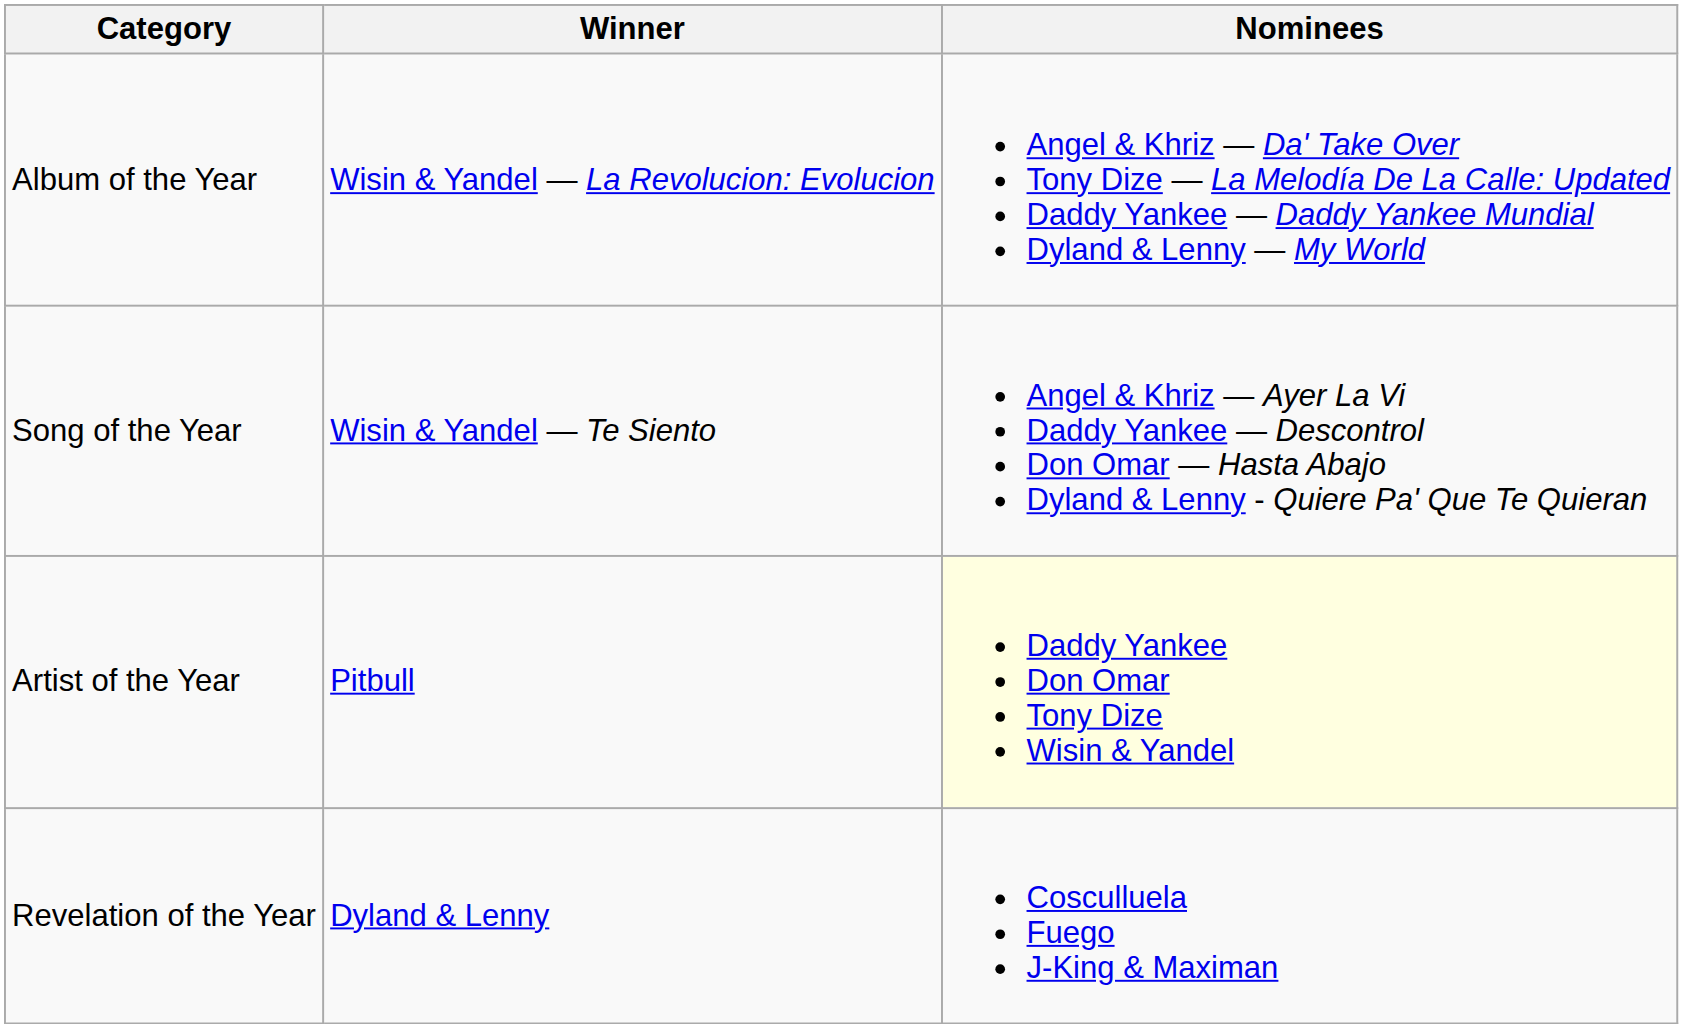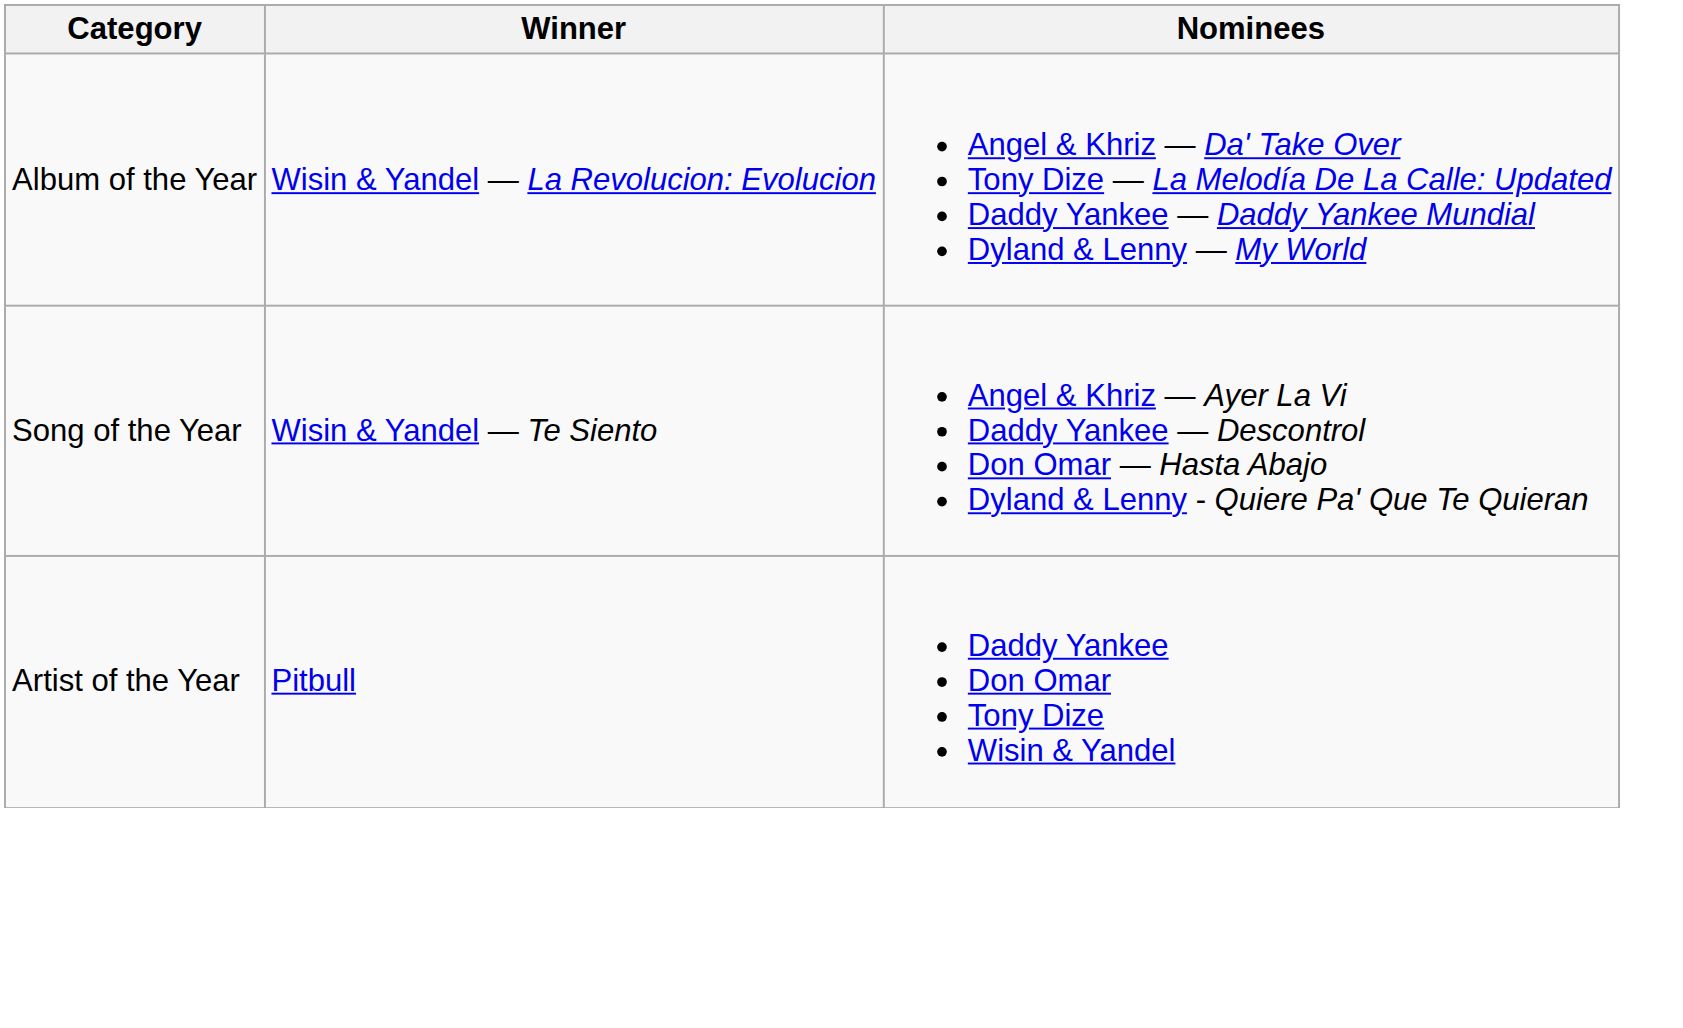 <table class="wikitable">
 <tr>
 <th>Category</th>
 <th>Winner</th>
 <th>Nominees</th>
 </tr>
 <tr>
 <td>Album of the Year</td>
 <td><a href='#'>Wisin & Yandel</a> — <em><a href='#'>La Revolucion: Evolucion</a></em></td>
 <td><br><ul><li><a href='#'>Angel & Khriz</a> — <em><a href='#'>Da' Take Over</a></em></li><li><a href='#'>Tony Dize</a> — <em><a href='#'>La Melodía De La Calle: Updated</a></em></li><li><a href='#'>Daddy Yankee</a> — <em><a href='#'>Daddy Yankee Mundial</a></em></li><li><a href='#'>Dyland & Lenny</a> — <em><a href='#'>My World</a></em></li></ul></td>
 </tr>
 <tr>
 <td>Song of the Year</td>
 <td><a href='#'>Wisin & Yandel</a> — <em>Te Siento</em></td>
 <td><br><ul><li><a href='#'>Angel & Khriz</a> — <em>Ayer La Vi</em></li><li><a href='#'>Daddy Yankee</a> — <em>Descontrol</em></li><li><a href='#'>Don Omar</a> — <em>Hasta Abajo</em></li><li><a href='#'>Dyland & Lenny</a> - <em>Quiere Pa' Que Te Quieran</em></li></ul></td>
 </tr>
 <tr>
 <td>Artist of the Year</td>
 <td><a href='#'>Pitbull</a></td>
-<td style="background: lightyellow;"><br><ul><li><a href='#'>Daddy Yankee</a></li><li><a href='#'>Don Omar</a></li><li><a href='#'>Tony Dize</a></li><li><a href='#'>Wisin & Yandel</a></li></ul></td>
-</tr>
-<tr>
-<td>Revelation of the Year</td>
-<td><a href='#'>Dyland & Lenny</a></td>
-<td><br><ul><li><a href='#'>Cosculluela</a></li><li><a href='#'>Fuego</a></li><li><a href='#'>J-King & Maximan</a></li></ul></td>
+<td><br><ul><li><a href='#'>Daddy Yankee</a></li><li><a href='#'>Don Omar</a></li><li><a href='#'>Tony Dize</a></li><li><a href='#'>Wisin & Yandel</a></li></ul></td>
 </tr>
 </table>
